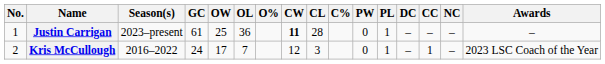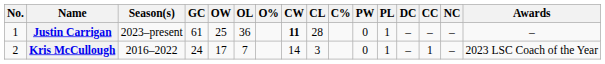 <table class="wikitable sortable plainrowheaders" style="text-align:center">
 <tr>
 <th scope="col" class="unsortable">No.</th>
 <th scope="col">Name</th>
 <th scope="col">Season(s)</th>
 <th scope="col">GC</th>
 <th scope="col">OW</th>
 <th scope="col">OL</th>
 <th scope="col">O%</th>
 <th scope="col">CW</th>
 <th scope="col">CL</th>
 <th scope="col">C%</th>
 <th scope="col">PW</th>
 <th scope="col">PL</th>
 <th scope="col">DC</th>
 <th scope="col">CC</th>
 <th scope="col">NC</th>
 <th scope="col" class="unsortable">Awards</th>
 </tr>
 <tr>
 <td>1</td>
 <th scope="row"><a href='#'>Justin Carrigan</a></th>
 <td>2023–present</td>
 <td>61</td>
 <td>25</td>
 <td>36</td>
 <td></td>
 <td><strong>11</strong></td>
 <td>28</td>
 <td></td>
 <td>0</td>
 <td>1</td>
 <td>–</td>
 <td>–</td>
 <td>–</td>
 <td>–</td>
 </tr>
 <tr>
 <td>2</td>
 <th scope="row"><a href='#'>Kris McCullough</a></th>
 <td>2016–2022</td>
 <td>24</td>
 <td>17</td>
 <td>7</td>
 <td></td>
-<td>12</td>
+<td>14</td>
 <td>3</td>
 <td></td>
 <td>0</td>
 <td>1</td>
 <td>–</td>
 <td>1</td>
 <td>–</td>
 <td>2023 LSC Coach of the Year</td>
 </tr>
 </table>
